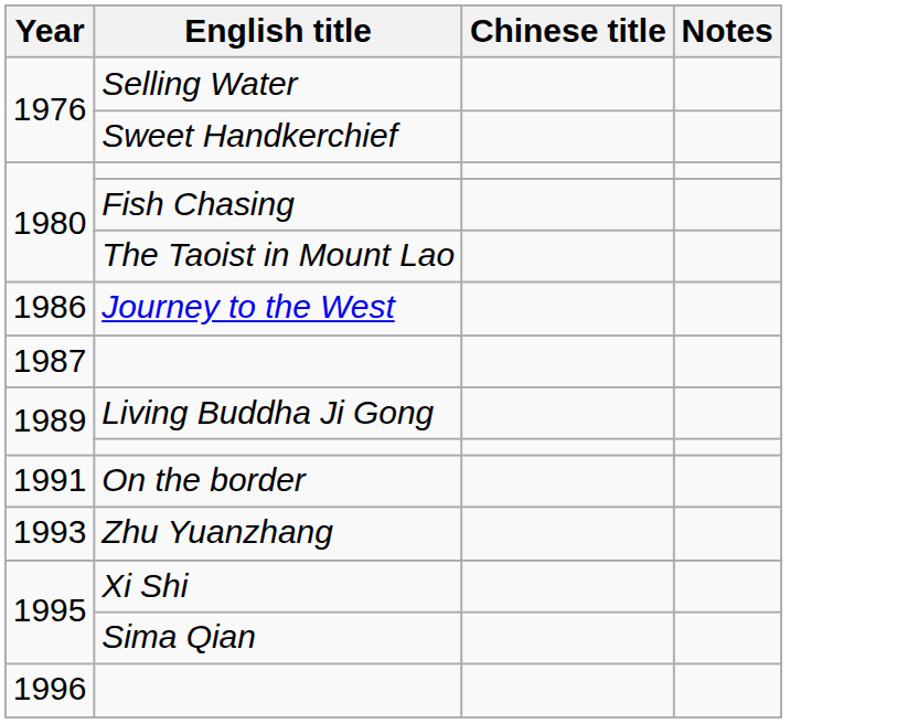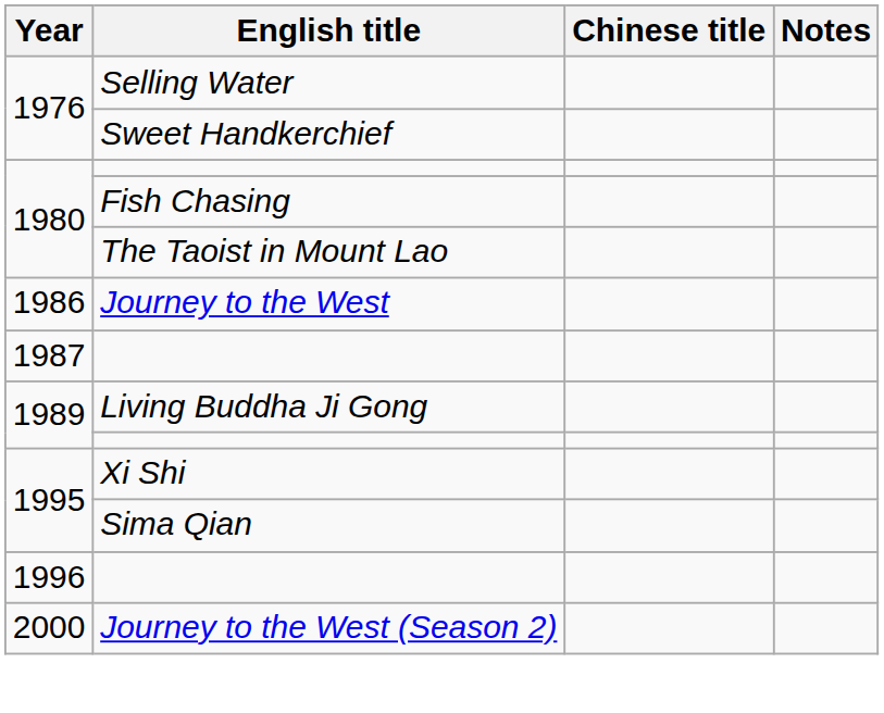 <table class="wikitable">
 <tr>
 <th>Year</th>
 <th>English title</th>
 <th>Chinese title</th>
 <th>Notes</th>
 </tr>
 <tr>
 <td rowspan=2>1976</td>
 <td><em>Selling Water</em></td>
 <td></td>
 <td></td>
 </tr>
 <tr>
 <td><em>Sweet Handkerchief</em></td>
 <td></td>
 <td></td>
 </tr>
 <tr>
 <td rowspan=3>1980</td>
 <td></td>
 <td></td>
 <td></td>
 </tr>
 <tr>
 <td><em>Fish Chasing</em></td>
 <td></td>
 <td></td>
 </tr>
 <tr>
 <td><em>The Taoist in Mount Lao</em></td>
 <td></td>
 <td></td>
 </tr>
 <tr>
 <td>1986</td>
 <td><em><a href='#'>Journey to the West</a></em></td>
 <td></td>
 <td></td>
 </tr>
 <tr>
 <td>1987</td>
 <td></td>
 <td></td>
 <td></td>
 </tr>
 <tr>
 <td rowspan=2>1989</td>
 <td><em>Living Buddha Ji Gong</em></td>
 <td></td>
 <td></td>
 </tr>
 <tr>
 <td></td>
 <td></td>
 <td></td>
 </tr>
 <tr>
-<td>1991</td>
-<td><em>On the border</em></td>
-<td></td>
-<td></td>
-</tr>
-<tr>
-<td>1993</td>
-<td><em>Zhu Yuanzhang</em></td>
-<td></td>
-<td></td>
-</tr>
-<tr>
 <td rowspan=2>1995</td>
 <td><em>Xi Shi</em></td>
 <td></td>
 <td></td>
 </tr>
 <tr>
 <td><em>Sima Qian</em></td>
 <td></td>
 <td></td>
 </tr>
 <tr>
 <td>1996</td>
 <td></td>
 <td></td>
 <td></td>
 </tr>
+<tr>
+<td>2000</td>
+<td><em><a href='#'>Journey to the West (Season 2)</a></em></td>
+<td></td>
+<td></td>
+</tr>
 </table>
